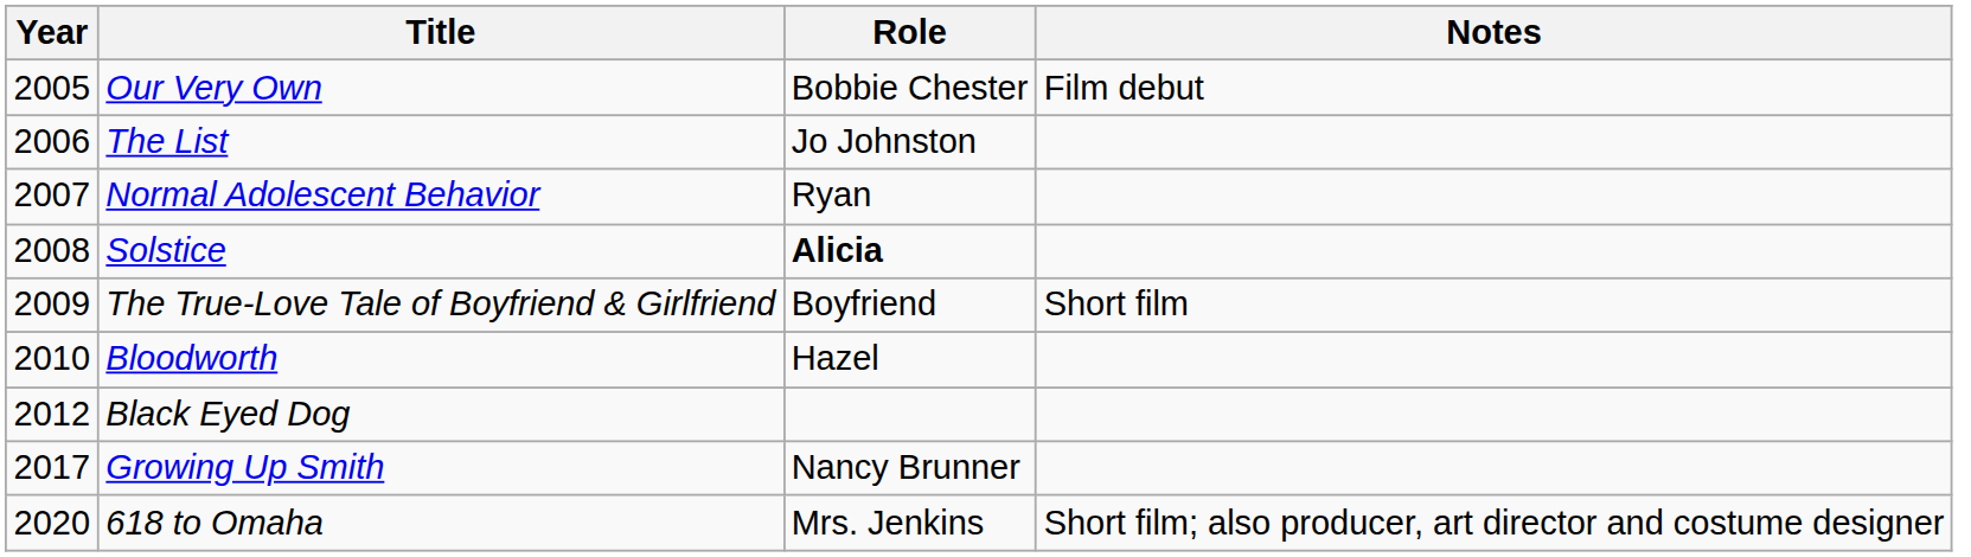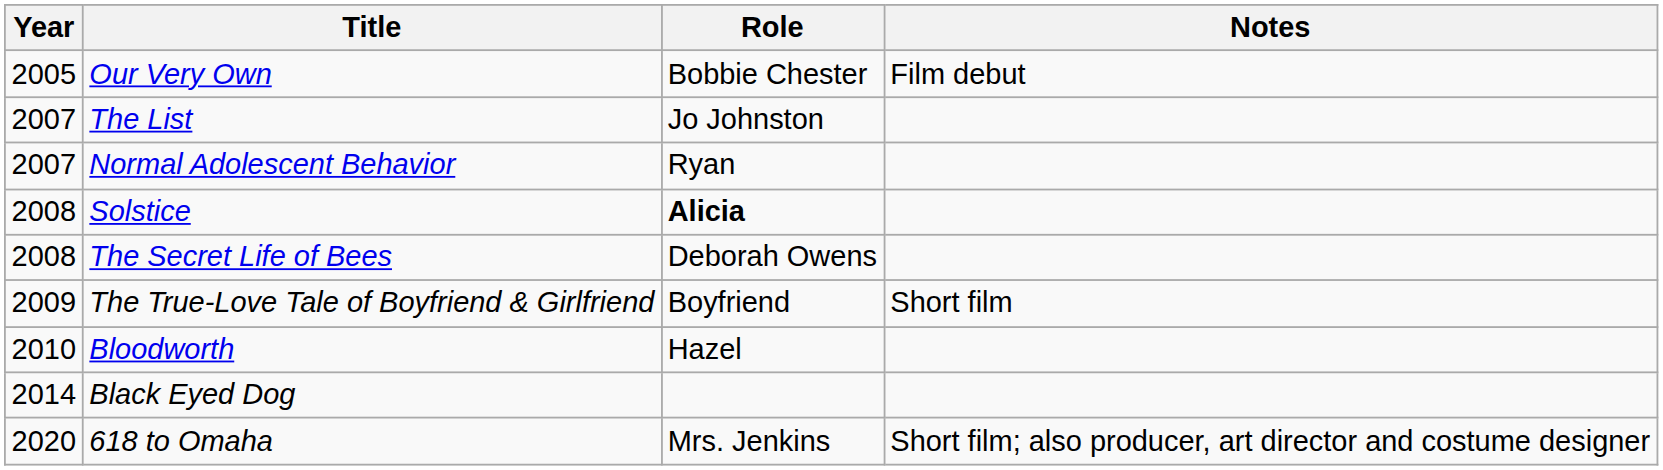 <table class="wikitable sortable">
 <tr>
 <th>Year</th>
 <th>Title</th>
 <th>Role</th>
 <th class="unsortable">Notes</th>
 </tr>
 <tr>
 <td>2005</td>
 <td><em><a href='#'>Our Very Own</a></em></td>
 <td>Bobbie Chester</td>
 <td>Film debut</td>
 </tr>
 <tr>
-<td>2006</td>
+<td>2007</td>
 <td><em><a href='#'>The List</a></em></td>
 <td>Jo Johnston</td>
 <td></td>
 </tr>
 <tr>
 <td>2007</td>
 <td><em><a href='#'>Normal Adolescent Behavior</a></em></td>
 <td>Ryan</td>
 <td></td>
 </tr>
 <tr>
 <td>2008</td>
 <td><em><a href='#'>Solstice</a></em></td>
 <td><strong>Alicia</strong></td>
 <td></td>
 </tr>
 <tr>
+<td>2008</td>
+<td><em><a href='#'>The Secret Life of Bees</a></em></td>
+<td>Deborah Owens</td>
+<td></td>
+</tr>
+<tr>
 <td>2009</td>
 <td><em>The True-Love Tale of Boyfriend & Girlfriend</em></td>
 <td>Boyfriend</td>
 <td>Short film</td>
 </tr>
 <tr>
 <td>2010</td>
 <td><em><a href='#'>Bloodworth</a></em></td>
 <td>Hazel</td>
 <td></td>
 </tr>
 <tr>
-<td>2012</td>
+<td>2014</td>
 <td><em>Black Eyed Dog</em></td>
 <td></td>
-<td></td>
-</tr>
-<tr>
-<td>2017</td>
-<td><em><a href='#'>Growing Up Smith</a></em></td>
-<td>Nancy Brunner</td>
 <td></td>
 </tr>
 <tr>
 <td>2020</td>
 <td><em>618 to Omaha</em></td>
 <td>Mrs. Jenkins</td>
 <td>Short film; also producer, art director and costume designer</td>
 </tr>
 </table>
